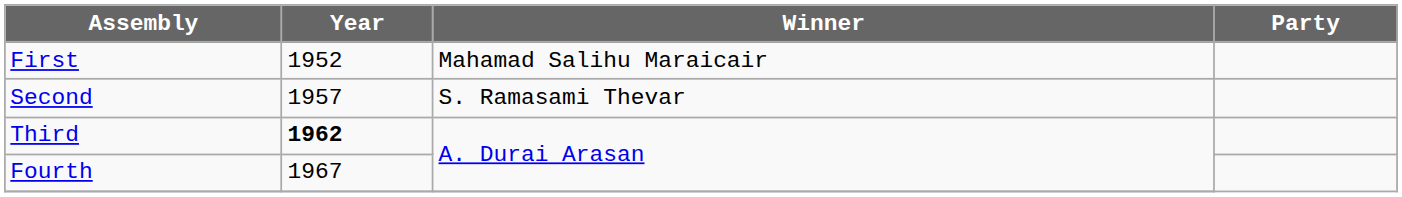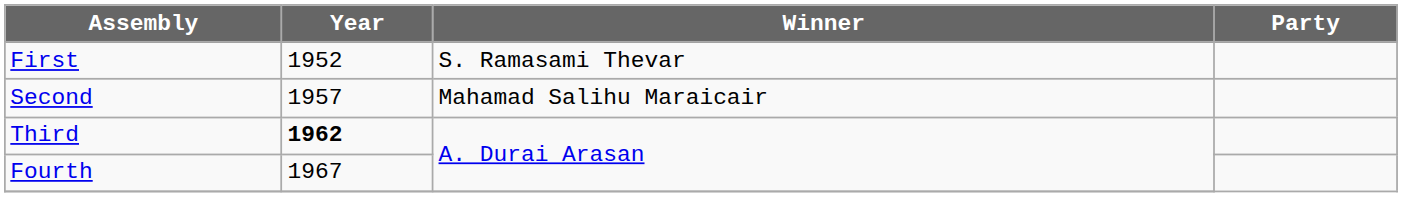 <table class="wikitable" width="50%">
 <tr>
 <th style="background-color:#666666; color:white">Assembly</th>
 <th style="background-color:#666666; color:white">Year</th>
 <th style="background-color:#666666; color:white">Winner</th>
 <th style="background-color:#666666; color:white" colspan="2">Party</th>
 </tr>
 <tr>
 <td><a href='#'>First</a></td>
 <td>1952</td>
-<td>Mahamad Salihu Maraicair</td>
+<td>S. Ramasami Thevar</td>
 <td></td>
 </tr>
 <tr>
 <td><a href='#'>Second</a></td>
 <td>1957</td>
-<td>S. Ramasami Thevar</td>
+<td>Mahamad Salihu Maraicair</td>
 </tr>
 <tr>
 <td><a href='#'>Third</a></td>
 <td><strong>1962</strong></td>
 <td rowspan="2"><a href='#'>A. Durai Arasan</a></td>
 <td></td>
 </tr>
 <tr>
 <td><a href='#'>Fourth</a></td>
 <td>1967</td>
 </tr>
 <tr>
 </tr>
 </table>
